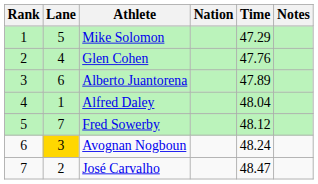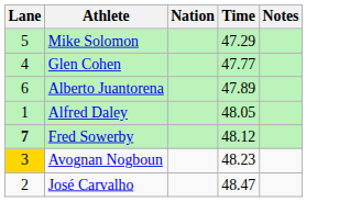 <table class="wikitable sortable" style="text-align:center">
 <tr>
-<th>Rank</th>
 <th>Lane</th>
 <th>Athlete</th>
 <th>Nation</th>
 <th>Time</th>
 <th>Notes</th>
 </tr>
 <tr style="background:#bbf3bb;">
-<td>1</td>
 <td>5</td>
 <td align=left><a href='#'>Mike Solomon</a></td>
 <td align=left></td>
 <td>47.29</td>
 <td></td>
 </tr>
 <tr style="background:#bbf3bb;">
-<td>2</td>
 <td>4</td>
 <td align=left><a href='#'>Glen Cohen</a></td>
 <td align=left></td>
-<td>47.76</td>
+<td>47.77</td>
 <td></td>
 </tr>
 <tr style="background:#bbf3bb;">
-<td>3</td>
 <td>6</td>
 <td align=left><a href='#'>Alberto Juantorena</a></td>
 <td align=left></td>
 <td>47.89</td>
 <td></td>
 </tr>
 <tr style="background:#bbf3bb;">
-<td>4</td>
 <td>1</td>
 <td align=left><a href='#'>Alfred Daley</a></td>
 <td align=left></td>
-<td>48.04</td>
+<td>48.05</td>
 <td></td>
 </tr>
 <tr style="background:#bbf3bb;">
-<td>5</td>
-<td>7</td>
+<td><strong>7</strong></td>
 <td align=left><a href='#'>Fred Sowerby</a></td>
 <td align=left></td>
 <td>48.12</td>
 <td></td>
 </tr>
 <tr>
-<td>6</td>
 <td style="background: gold;">3</td>
 <td align=left><a href='#'>Avognan Nogboun</a></td>
 <td align=left></td>
-<td>48.24</td>
+<td>48.23</td>
 <td></td>
 </tr>
 <tr>
-<td>7</td>
 <td>2</td>
 <td align=left><a href='#'>José Carvalho</a></td>
 <td align=left></td>
 <td>48.47</td>
 <td></td>
 </tr>
 </table>
